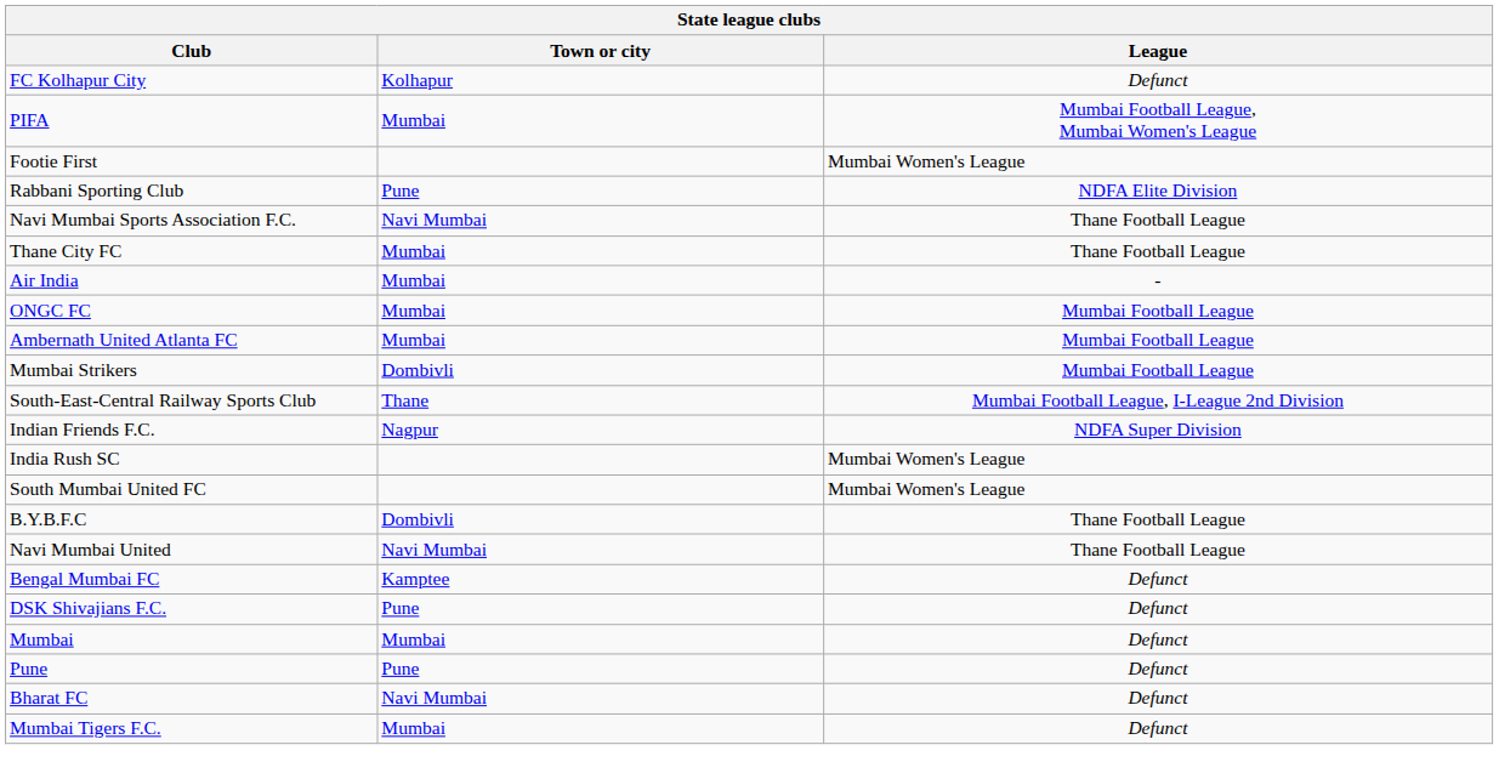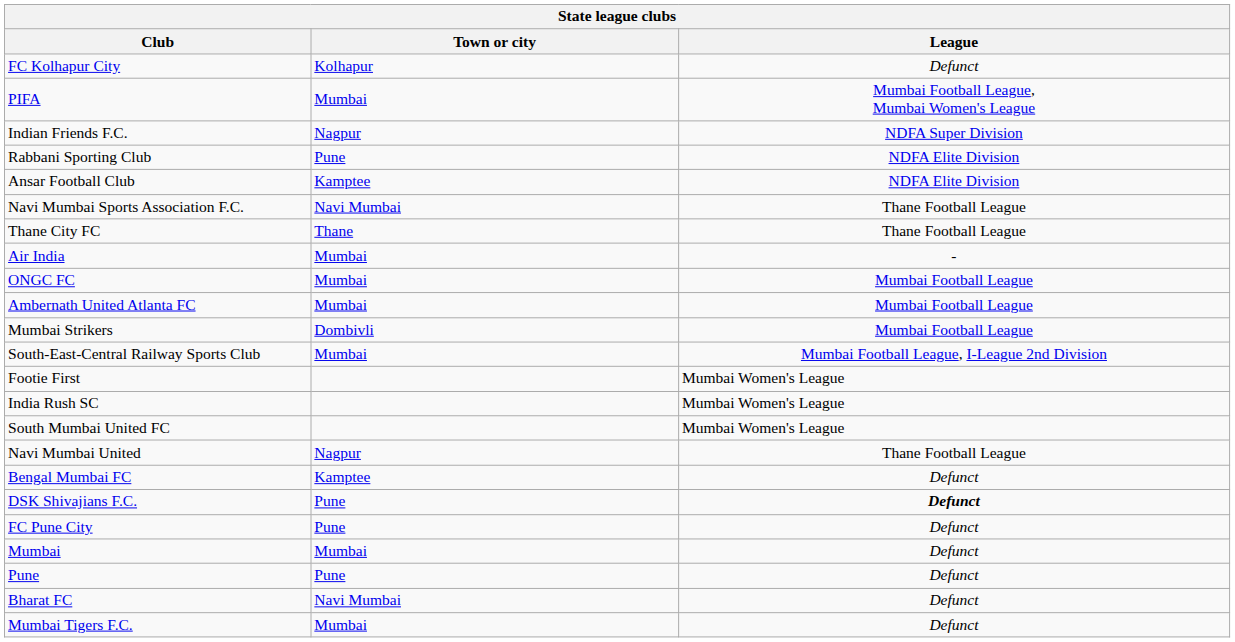 <table class="wikitable sortable" width="100%">
 <tr>
 <th colspan="3">State league clubs</th>
 </tr>
 <tr>
 <th !width="25%">Club</th>
 <th width="30%">Town or city</th>
 <th width="45%">League</th>
 </tr>
 <tr>
 <td><a href='#'>FC Kolhapur City</a></td>
 <td><a href='#'>Kolhapur</a></td>
 <td align="center"><em>Defunct</em></td>
 </tr>
 <tr>
 <td><a href='#'>PIFA</a></td>
 <td><a href='#'>Mumbai</a></td>
 <td align="center"><a href='#'>Mumbai Football League</a>,<br><a href='#'>Mumbai Women's League</a></td>
 </tr>
 <tr>
-<td>Footie First</td>
-<td></td>
-<td>Mumbai Women's League</td>
+<td>Indian Friends F.C.</td>
+<td><a href='#'>Nagpur</a></td>
+<td align="center"><a href='#'>NDFA Super Division</a></td>
 </tr>
 <tr>
 <td>Rabbani Sporting Club</td>
 <td><a href='#'>Pune</a></td>
+<td align="center"><a href='#'>NDFA Elite Division</a></td>
+</tr>
+<tr>
+<td>Ansar Football Club</td>
+<td><a href='#'>Kamptee</a></td>
 <td align="center"><a href='#'>NDFA Elite Division</a></td>
 </tr>
 <tr>
 <td>Navi Mumbai Sports Association F.C.</td>
 <td><a href='#'>Navi Mumbai</a></td>
 <td align="center">Thane Football League</td>
 </tr>
 <tr>
 <td>Thane City FC</td>
-<td><a href='#'>Mumbai</a></td>
+<td><a href='#'>Thane</a></td>
 <td align="center">Thane Football League</td>
 </tr>
 <tr>
 <td><a href='#'>Air India</a></td>
 <td><a href='#'>Mumbai</a></td>
 <td align="center">-</td>
 </tr>
 <tr>
 <td><a href='#'>ONGC FC</a></td>
 <td><a href='#'>Mumbai</a></td>
 <td align="center"><a href='#'>Mumbai Football League</a></td>
 </tr>
 <tr>
 <td><a href='#'>Ambernath United Atlanta FC</a></td>
 <td><a href='#'>Mumbai</a></td>
 <td align="center"><a href='#'>Mumbai Football League</a></td>
 </tr>
 <tr>
 <td>Mumbai Strikers</td>
 <td><a href='#'>Dombivli</a></td>
 <td align="center"><a href='#'>Mumbai Football League</a></td>
 </tr>
 <tr>
 <td>South-East-Central Railway Sports Club</td>
-<td><a href='#'>Thane</a></td>
+<td><a href='#'>Mumbai</a></td>
 <td align="center"><a href='#'>Mumbai Football League</a>, <a href='#'>I-League 2nd Division</a></td>
 </tr>
 <tr>
-<td>Indian Friends F.C.</td>
-<td><a href='#'>Nagpur</a></td>
-<td align="center"><a href='#'>NDFA Super Division</a></td>
+<td>Footie First</td>
+<td></td>
+<td>Mumbai Women's League</td>
 </tr>
 <tr>
 <td>India Rush SC</td>
 <td></td>
 <td>Mumbai Women's League</td>
 </tr>
 <tr>
 <td>South Mumbai United FC</td>
 <td></td>
 <td>Mumbai Women's League</td>
 </tr>
 <tr>
-<td>B.Y.B.F.C</td>
-<td><a href='#'>Dombivli</a></td>
-<td align="center">Thane Football League</td>
-</tr>
-<tr>
 <td>Navi Mumbai United</td>
-<td><a href='#'>Navi Mumbai</a></td>
+<td><a href='#'>Nagpur</a></td>
 <td align="center">Thane Football League</td>
 </tr>
 <tr>
 <td><a href='#'>Bengal Mumbai FC</a></td>
 <td><a href='#'>Kamptee</a></td>
 <td align="center"><em>Defunct</em></td>
 </tr>
 <tr>
 <td><a href='#'>DSK Shivajians F.C.</a></td>
+<td><a href='#'>Pune</a></td>
+<td align="center"><strong><em>Defunct</em></strong></td>
+</tr>
+<tr>
+<td><a href='#'>FC Pune City</a></td>
 <td><a href='#'>Pune</a></td>
 <td align="center"><em>Defunct</em></td>
 </tr>
 <tr>
 <td><a href='#'>Mumbai</a></td>
 <td><a href='#'>Mumbai</a></td>
 <td align="center"><em>Defunct</em></td>
 </tr>
 <tr>
 <td><a href='#'>Pune</a></td>
 <td><a href='#'>Pune</a></td>
 <td align="center"><em>Defunct</em></td>
 </tr>
 <tr>
 <td><a href='#'>Bharat FC</a></td>
 <td><a href='#'>Navi Mumbai</a></td>
 <td align="center"><em>Defunct</em></td>
 </tr>
 <tr>
 <td><a href='#'>Mumbai Tigers F.C.</a></td>
 <td><a href='#'>Mumbai</a></td>
 <td align="center"><em>Defunct</em></td>
 </tr>
 </table>
